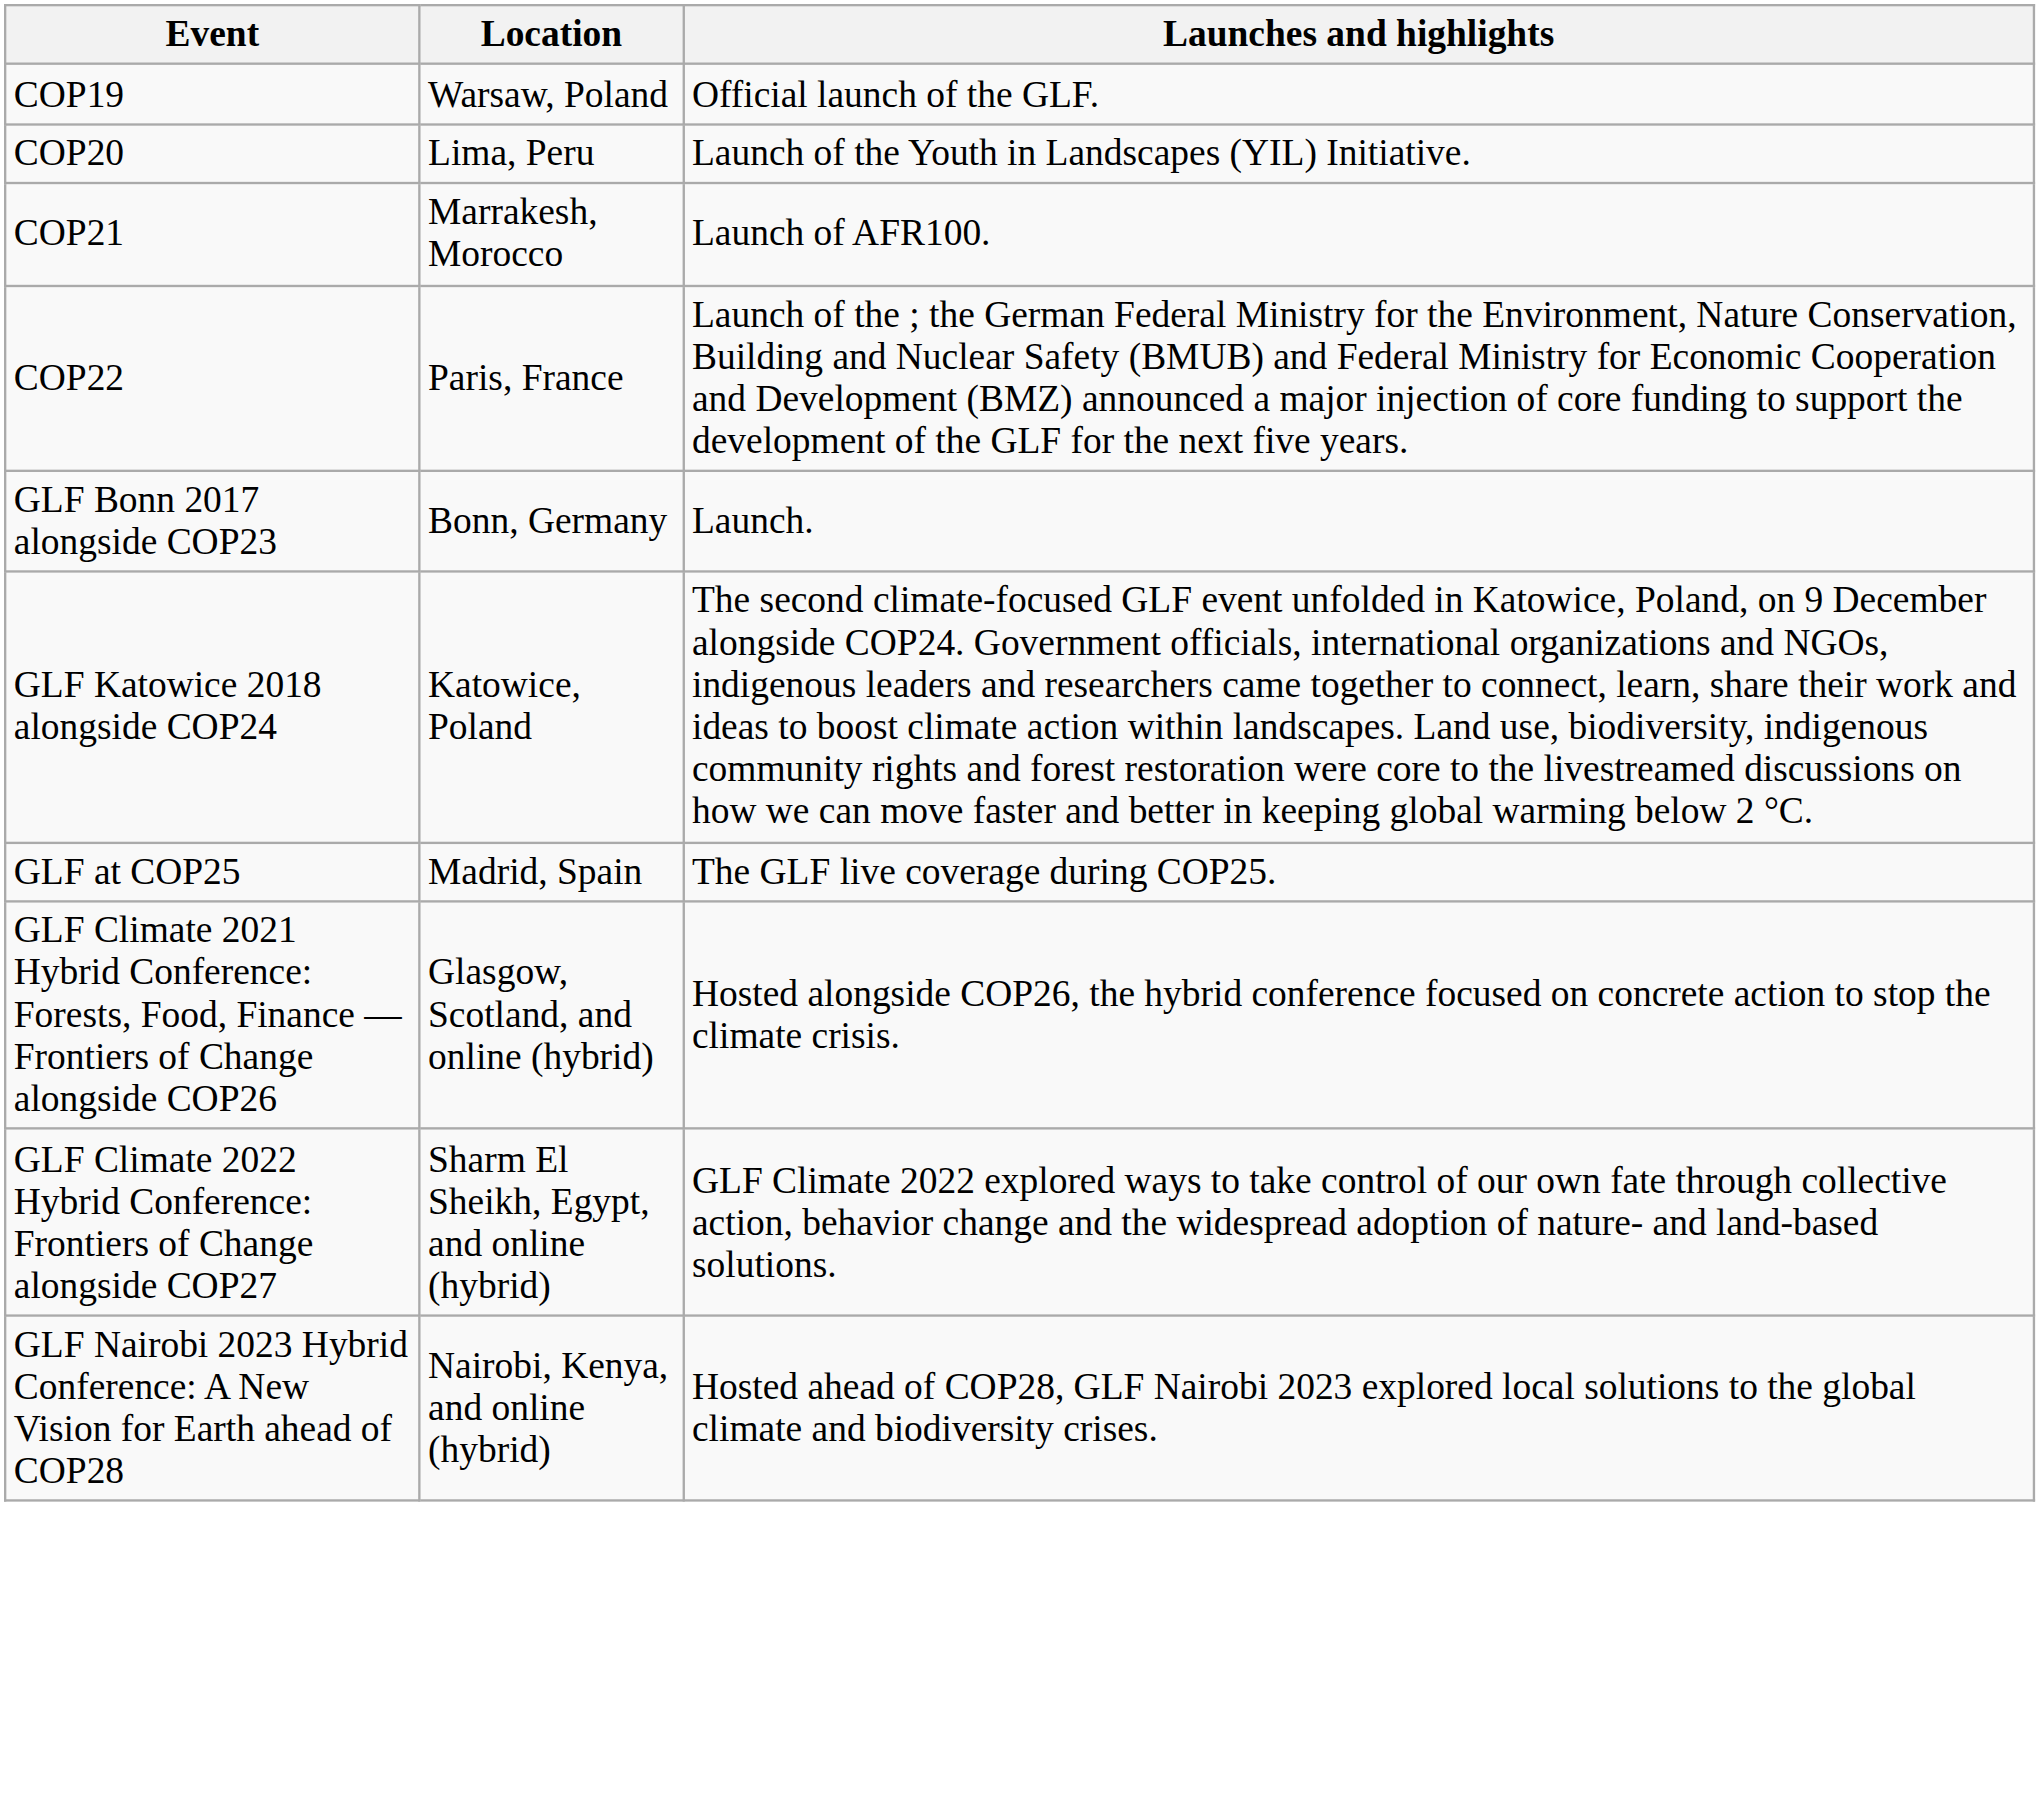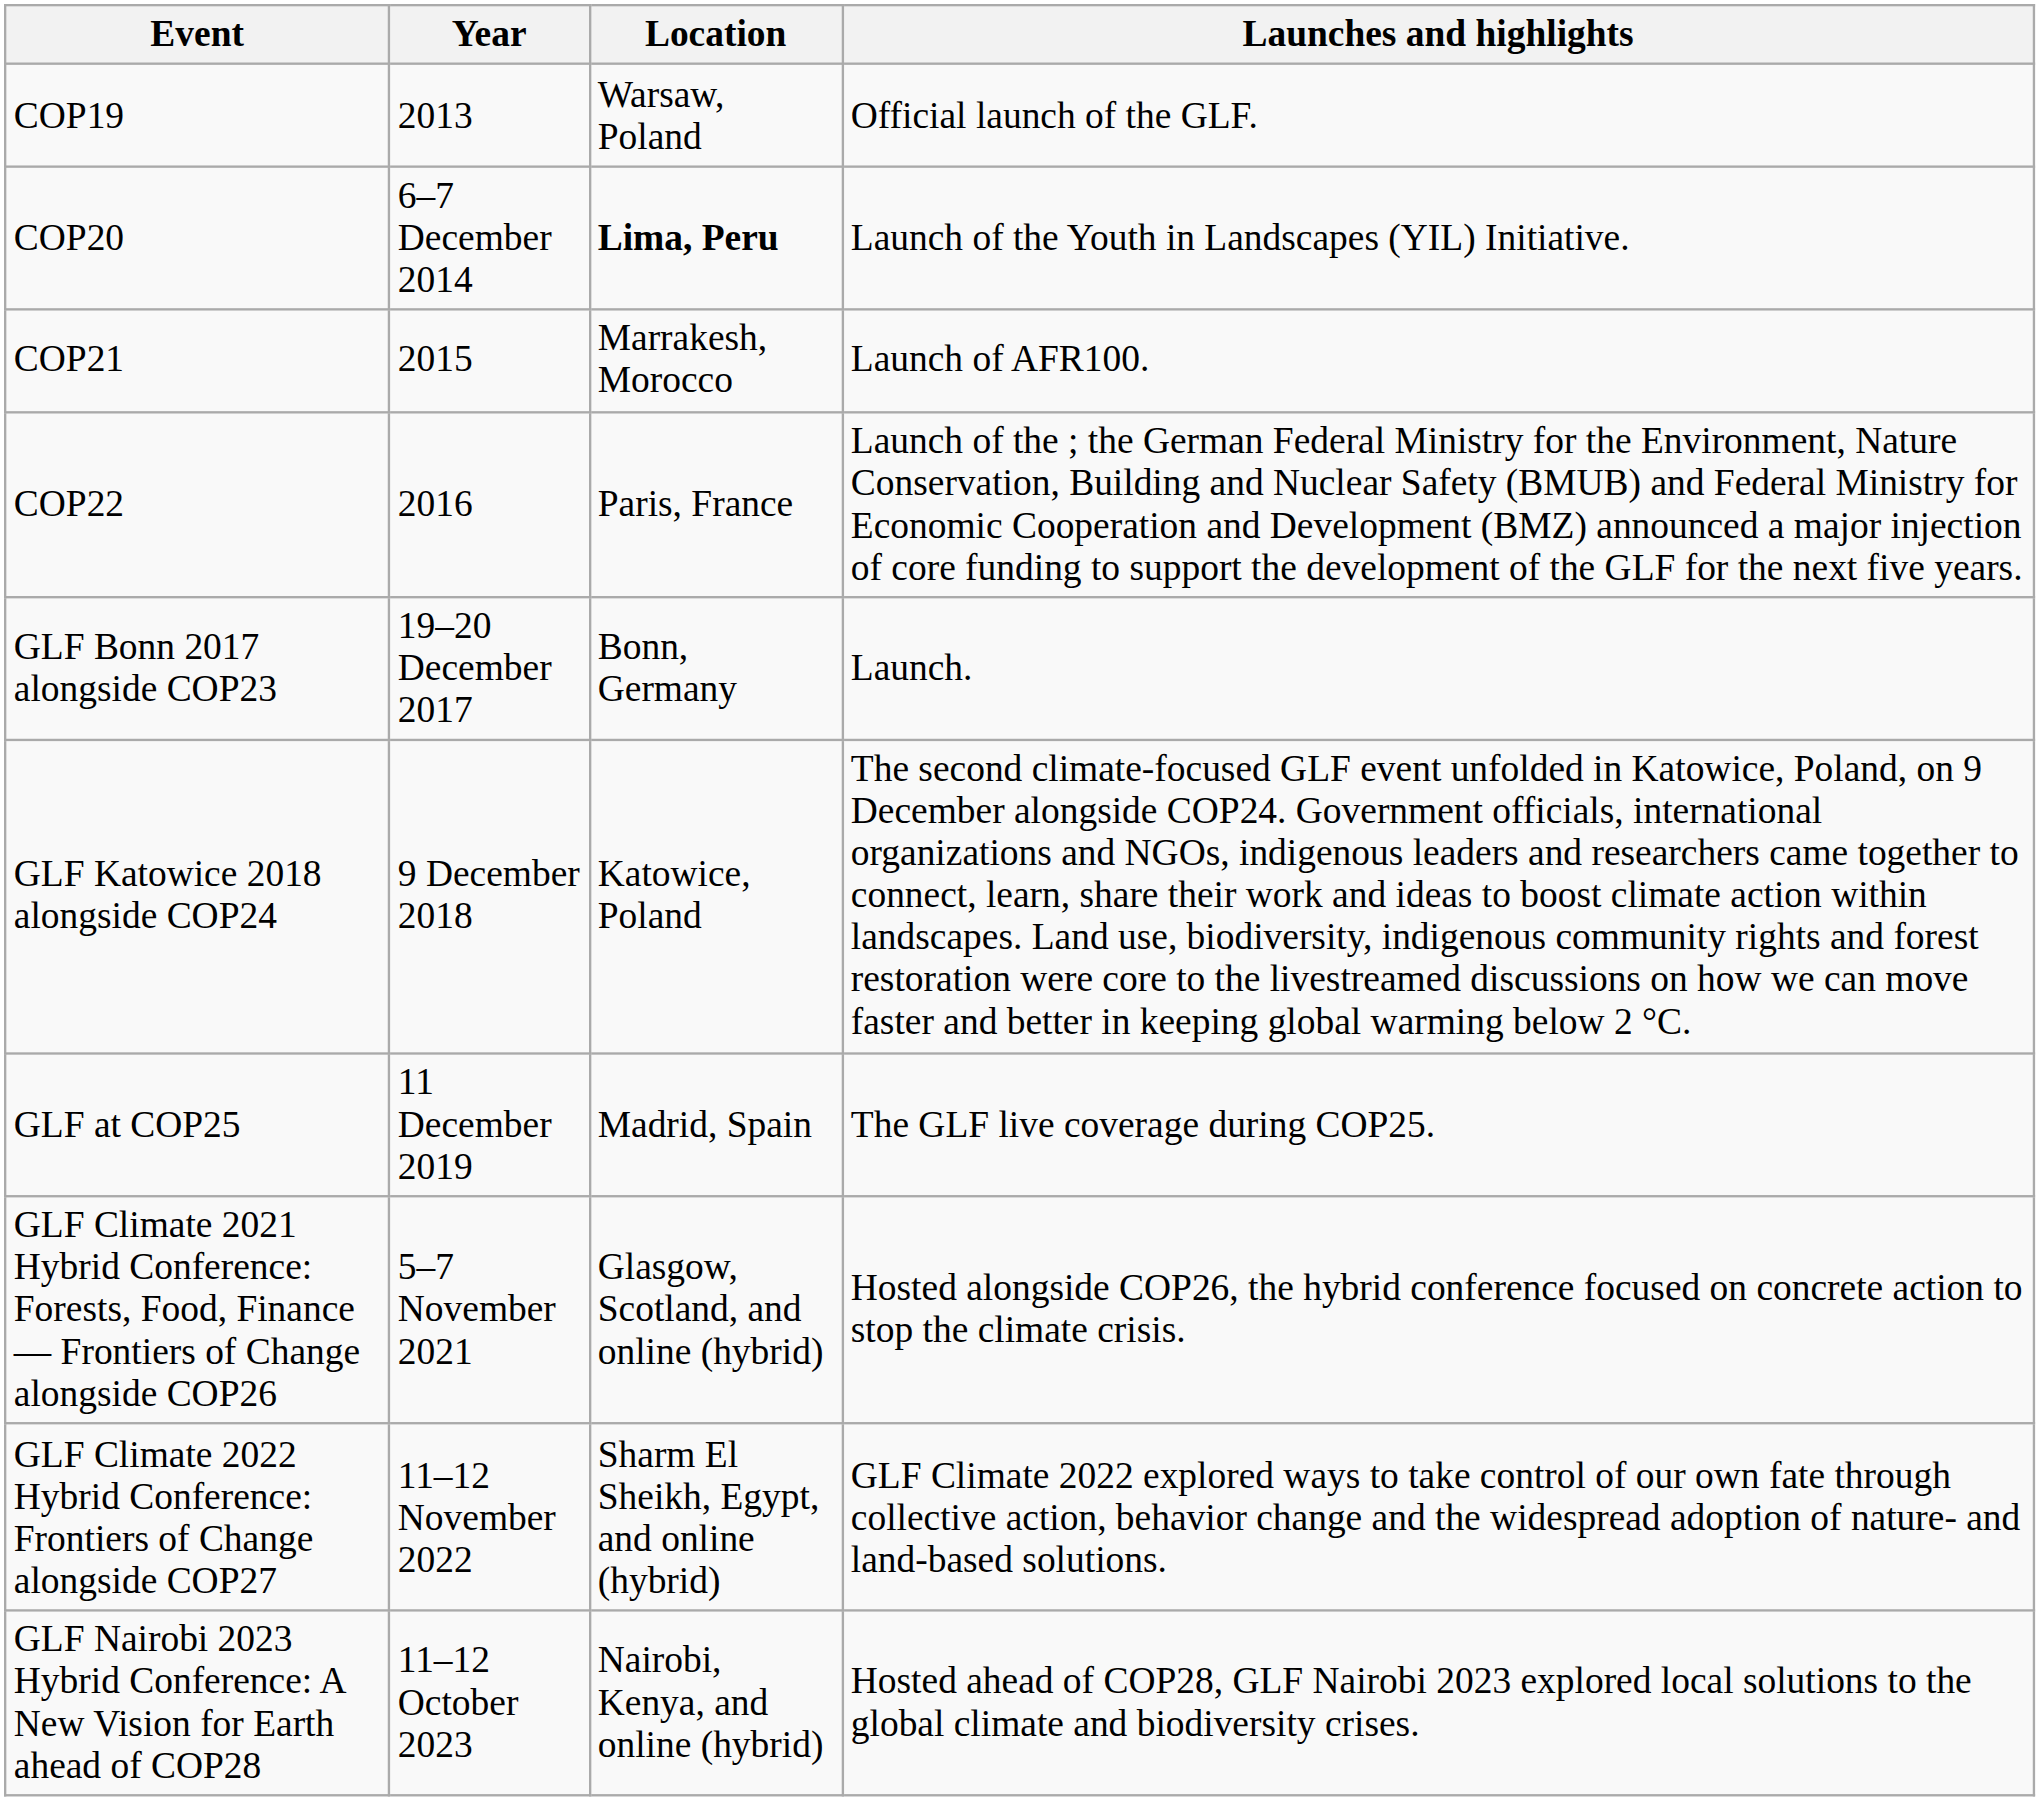 <table class="wikitable">
 <tr>
 <th>Event</th>
+<th>Year</th>
 <th>Location</th>
 <th>Launches and highlights</th>
 </tr>
 <tr>
 <td>COP19</td>
+<td>2013</td>
 <td>Warsaw, Poland</td>
 <td>Official launch of the GLF.</td>
 </tr>
 <tr>
 <td>COP20</td>
-<td>Lima, Peru</td>
+<td>6–7 December 2014</td>
+<td><strong>Lima, Peru</strong></td>
 <td>Launch of the Youth in Landscapes (YIL) Initiative.</td>
 </tr>
 <tr>
 <td>COP21</td>
+<td>2015</td>
 <td>Marrakesh, Morocco</td>
 <td>Launch of AFR100.</td>
 </tr>
 <tr>
 <td>COP22</td>
+<td>2016</td>
 <td>Paris, France</td>
 <td>Launch of the ; the German Federal Ministry for the Environment, Nature Conservation, Building and Nuclear Safety (BMUB) and Federal Ministry for Economic Cooperation and Development (BMZ) announced a major injection of core funding to support the development of the GLF for the next five years.</td>
 </tr>
 <tr>
 <td>GLF Bonn 2017 alongside COP23</td>
+<td>19–20 December 2017</td>
 <td>Bonn, Germany</td>
 <td>Launch.</td>
 </tr>
 <tr>
 <td>GLF Katowice 2018 alongside COP24</td>
+<td>9 December 2018</td>
 <td>Katowice, Poland</td>
 <td>The second climate-focused GLF event unfolded in Katowice, Poland, on 9 December alongside COP24. Government officials, international organizations and NGOs, indigenous leaders and researchers came together to connect, learn, share their work and ideas to boost climate action within landscapes. Land use, biodiversity, indigenous community rights and forest restoration were core to the livestreamed discussions on how we can move faster and better in keeping global warming below 2 °C.</td>
 </tr>
 <tr>
 <td>GLF at COP25</td>
+<td>11 December 2019</td>
 <td>Madrid, Spain</td>
 <td>The GLF live coverage during COP25.</td>
 </tr>
 <tr>
 <td>GLF Climate 2021 Hybrid Conference: Forests, Food, Finance — Frontiers of Change alongside COP26</td>
+<td>5–7 November 2021</td>
 <td>Glasgow, Scotland, and online (hybrid)</td>
 <td>Hosted alongside COP26, the hybrid conference focused on concrete action to stop the climate crisis.</td>
 </tr>
 <tr>
 <td>GLF Climate 2022 Hybrid Conference: Frontiers of Change alongside COP27</td>
+<td>11–12 November 2022</td>
 <td>Sharm El Sheikh, Egypt, and online (hybrid)</td>
 <td>GLF Climate 2022 explored ways to take control of our own fate through collective action, behavior change and the widespread adoption of nature- and land-based solutions.</td>
 </tr>
 <tr>
 <td>GLF Nairobi 2023 Hybrid Conference: A New Vision for Earth ahead of COP28</td>
+<td>11–12 October 2023</td>
 <td>Nairobi, Kenya, and online (hybrid)</td>
 <td>Hosted ahead of COP28, GLF Nairobi 2023 explored local solutions to the global climate and biodiversity crises.</td>
 </tr>
 </table>
